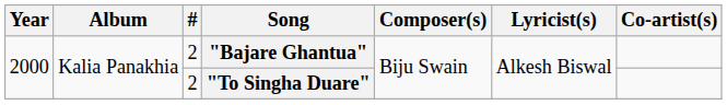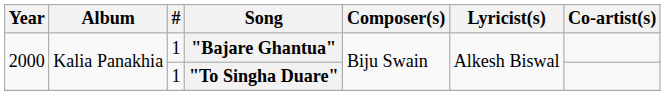 <table class="wikitable plainrowheaders">
 <tr>
 <th scope="col">Year</th>
 <th scope="col">Album</th>
 <th>#</th>
 <th scope="col">Song</th>
 <th scope="col">Composer(s)</th>
 <th scope="col">Lyricist(s)</th>
 <th scope="col">Co-artist(s)</th>
 </tr>
 <tr>
 <td rowspan="2">2000</td>
 <td rowspan="2">Kalia Panakhia</td>
-<td>2</td>
+<td>1</td>
 <th scope="row">"Bajare Ghantua"</th>
 <td rowspan="2">Biju Swain</td>
 <td rowspan="2">Alkesh Biswal</td>
 <td></td>
 </tr>
 <tr>
-<td>2</td>
+<td>1</td>
 <th scope="row">"To Singha Duare"</th>
 <td></td>
 </tr>
 <tr>
 </tr>
 </table>
